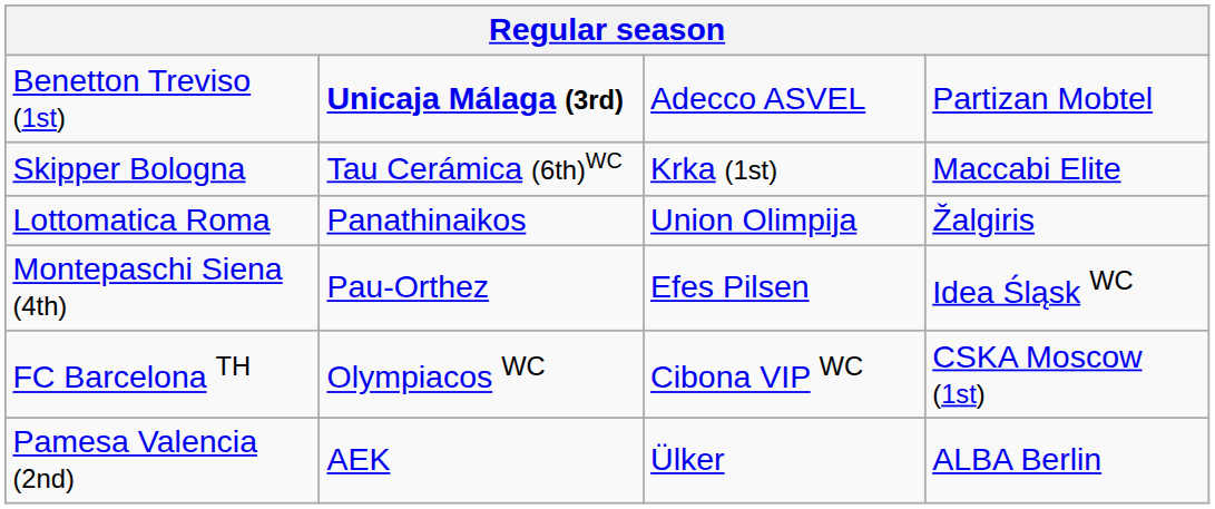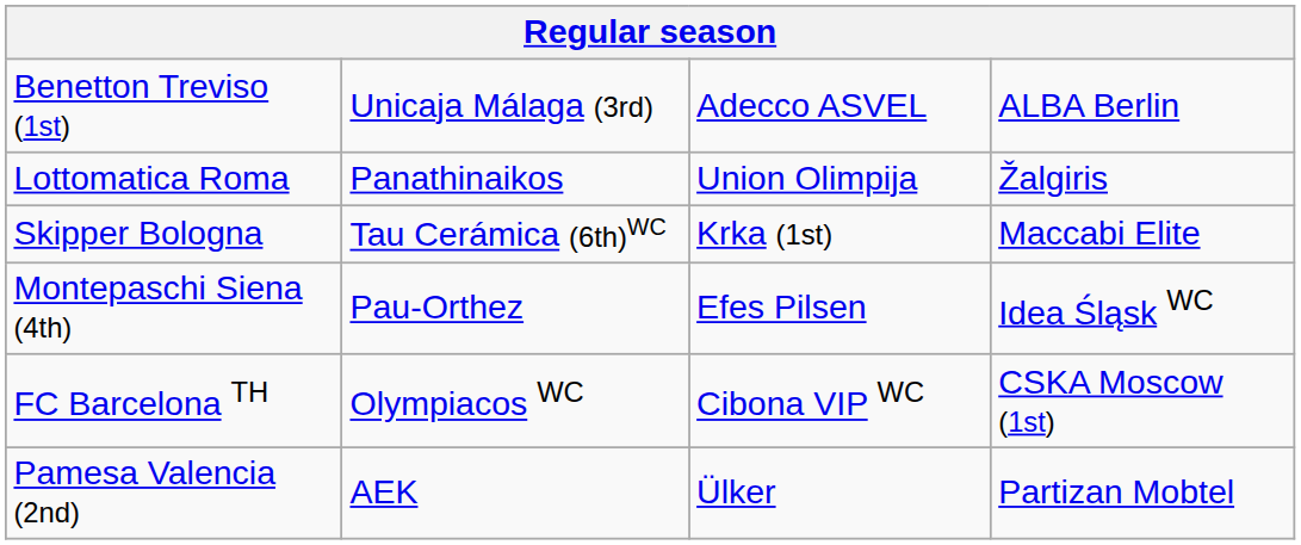 <table class="wikitable">
 <tr>
 <th colspan=4><a href='#'>Regular season</a></th>
 </tr>
 <tr>
 <td width=210> <a href='#'>Benetton Treviso</a> <small>(<a href='#'>1st</a>)</small></td>
-<td width=210><strong> <a href='#'>Unicaja Málaga</a> <small>(3rd)</small></strong></td>
+<td width=210> <a href='#'>Unicaja Málaga</a> <small>(3rd)</small></td>
 <td width=210> <a href='#'>Adecco ASVEL</a> </td>
-<td> <a href='#'>Partizan Mobtel</a> </td>
+<td width=210> <a href='#'>ALBA Berlin</a> </td>
+</tr>
+<tr>
+<td width=210> <a href='#'>Lottomatica Roma</a> </td>
+<td width=210> <a href='#'>Panathinaikos</a> </td>
+<td width=210> <a href='#'>Union Olimpija</a> </td>
+<td width=210> <a href='#'>Žalgiris</a> </td>
 </tr>
 <tr>
 <td width=210> <a href='#'>Skipper Bologna</a> </td>
 <td width=210> <a href='#'>Tau Cerámica</a> <small>(6th)<sup>WC</sup></small></td>
 <td width=210> <a href='#'>Krka</a> <small>(1st)</small></td>
 <td width=210> <a href='#'>Maccabi Elite</a> </td>
-</tr>
-<tr>
-<td width=210> <a href='#'>Lottomatica Roma</a> </td>
-<td width=210> <a href='#'>Panathinaikos</a> </td>
-<td width=210> <a href='#'>Union Olimpija</a> </td>
-<td width=210> <a href='#'>Žalgiris</a> </td>
 </tr>
 <tr>
 <td width=210> <a href='#'>Montepaschi Siena</a> <small>(4th)</small></td>
 <td> <a href='#'>Pau-Orthez</a> </td>
 <td width=210> <a href='#'>Efes Pilsen</a> </td>
 <td width=210> <a href='#'>Idea Śląsk</a> <sup>WC</sup></td>
 </tr>
 <tr>
 <td> <a href='#'>FC Barcelona</a> <sup>TH</sup></td>
 <td> <a href='#'>Olympiacos</a> <sup>WC</sup></td>
 <td> <a href='#'>Cibona VIP</a> <sup>WC</sup></td>
 <td> <a href='#'>CSKA Moscow</a> <small>(<a href='#'>1st</a>)</small></td>
 </tr>
 <tr>
 <td> <a href='#'>Pamesa Valencia</a> <small>(2nd)</small></td>
 <td width=210> <a href='#'>AEK</a> </td>
 <td> <a href='#'>Ülker</a> </td>
-<td width=210> <a href='#'>ALBA Berlin</a> </td>
+<td> <a href='#'>Partizan Mobtel</a> </td>
 </tr>
 </table>
